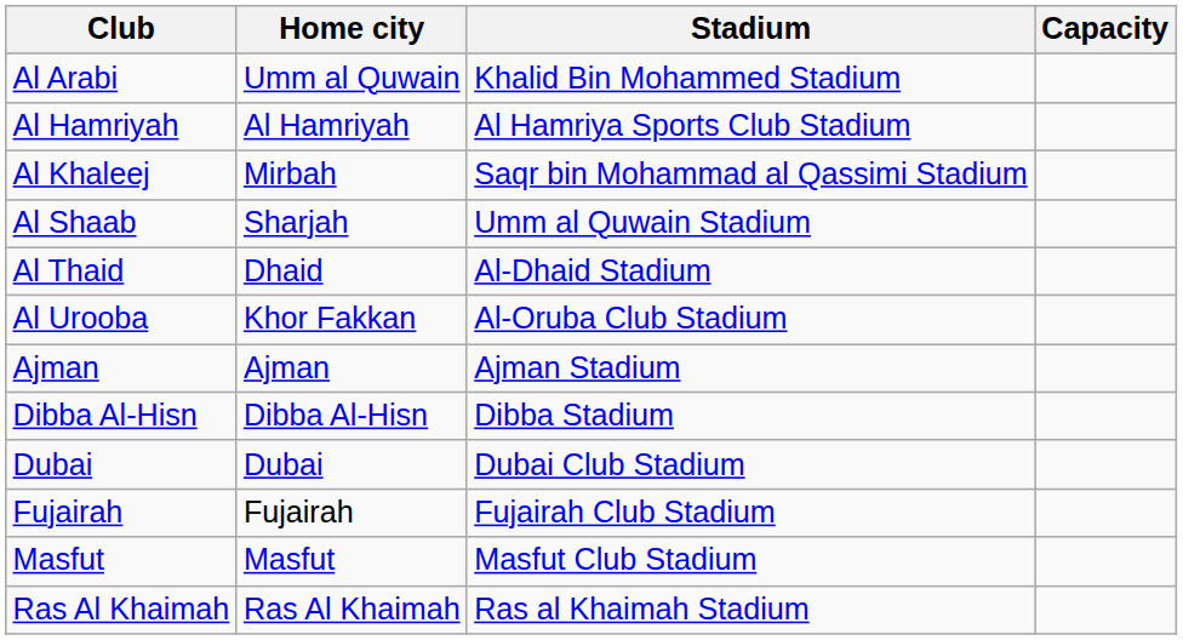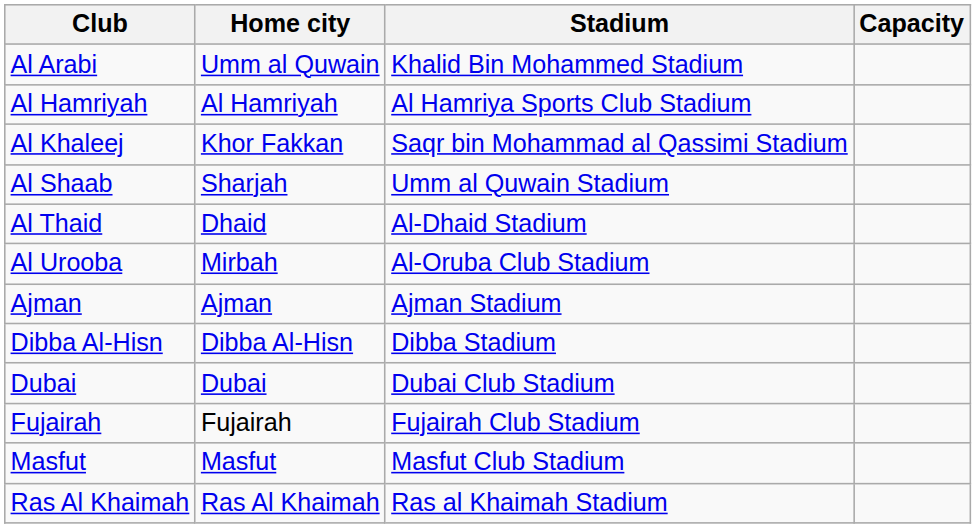 <table class="wikitable sortable" style="text-align: left;">
 <tr>
 <th>Club</th>
 <th>Home city</th>
 <th>Stadium</th>
 <th>Capacity</th>
 </tr>
 <tr>
 <td><a href='#'>Al Arabi</a></td>
 <td><a href='#'>Umm al Quwain</a></td>
 <td><a href='#'>Khalid Bin Mohammed Stadium</a></td>
 <td style="text-align:center;"></td>
 </tr>
 <tr>
 <td><a href='#'>Al Hamriyah</a></td>
 <td><a href='#'>Al Hamriyah</a></td>
 <td><a href='#'>Al Hamriya Sports Club Stadium</a></td>
 <td style="text-align:center;"></td>
 </tr>
 <tr>
 <td><a href='#'>Al Khaleej</a></td>
-<td><a href='#'>Mirbah</a></td>
+<td><a href='#'>Khor Fakkan</a></td>
 <td><a href='#'>Saqr bin Mohammad al Qassimi Stadium</a></td>
 <td style="text-align:center;"></td>
 </tr>
 <tr>
 <td><a href='#'>Al Shaab</a></td>
 <td><a href='#'>Sharjah</a></td>
 <td><a href='#'>Umm al Quwain Stadium</a></td>
 <td style="text-align:center;"></td>
 </tr>
 <tr>
 <td><a href='#'>Al Thaid</a></td>
 <td><a href='#'>Dhaid</a></td>
 <td><a href='#'>Al-Dhaid Stadium</a></td>
 <td style="text-align:center;"></td>
 </tr>
 <tr>
 <td><a href='#'>Al Urooba</a></td>
-<td><a href='#'>Khor Fakkan</a></td>
+<td><a href='#'>Mirbah</a></td>
 <td><a href='#'>Al-Oruba Club Stadium</a></td>
 <td style="text-align:center;"></td>
 </tr>
 <tr>
 <td><a href='#'>Ajman</a></td>
 <td><a href='#'>Ajman</a></td>
 <td><a href='#'>Ajman Stadium</a></td>
 <td style="text-align:center;"></td>
 </tr>
 <tr>
 <td><a href='#'>Dibba Al-Hisn</a></td>
 <td><a href='#'>Dibba Al-Hisn</a></td>
 <td><a href='#'>Dibba Stadium</a></td>
 <td style="text-align:center;"></td>
 </tr>
 <tr>
 <td><a href='#'>Dubai</a></td>
 <td><a href='#'>Dubai</a></td>
 <td><a href='#'>Dubai Club Stadium</a></td>
 <td style="text-align:center;"></td>
 </tr>
 <tr>
 <td><a href='#'>Fujairah</a></td>
 <td>Fujairah</td>
 <td><a href='#'>Fujairah Club Stadium</a></td>
 <td style="text-align:center;"></td>
 </tr>
 <tr>
 <td><a href='#'>Masfut</a></td>
 <td><a href='#'>Masfut</a></td>
 <td><a href='#'>Masfut Club Stadium</a></td>
 <td style="text-align:center;"></td>
 </tr>
 <tr>
 <td><a href='#'>Ras Al Khaimah</a></td>
 <td><a href='#'>Ras Al Khaimah</a></td>
 <td><a href='#'>Ras al Khaimah Stadium</a></td>
 <td style="text-align:center;"></td>
 </tr>
 </table>
